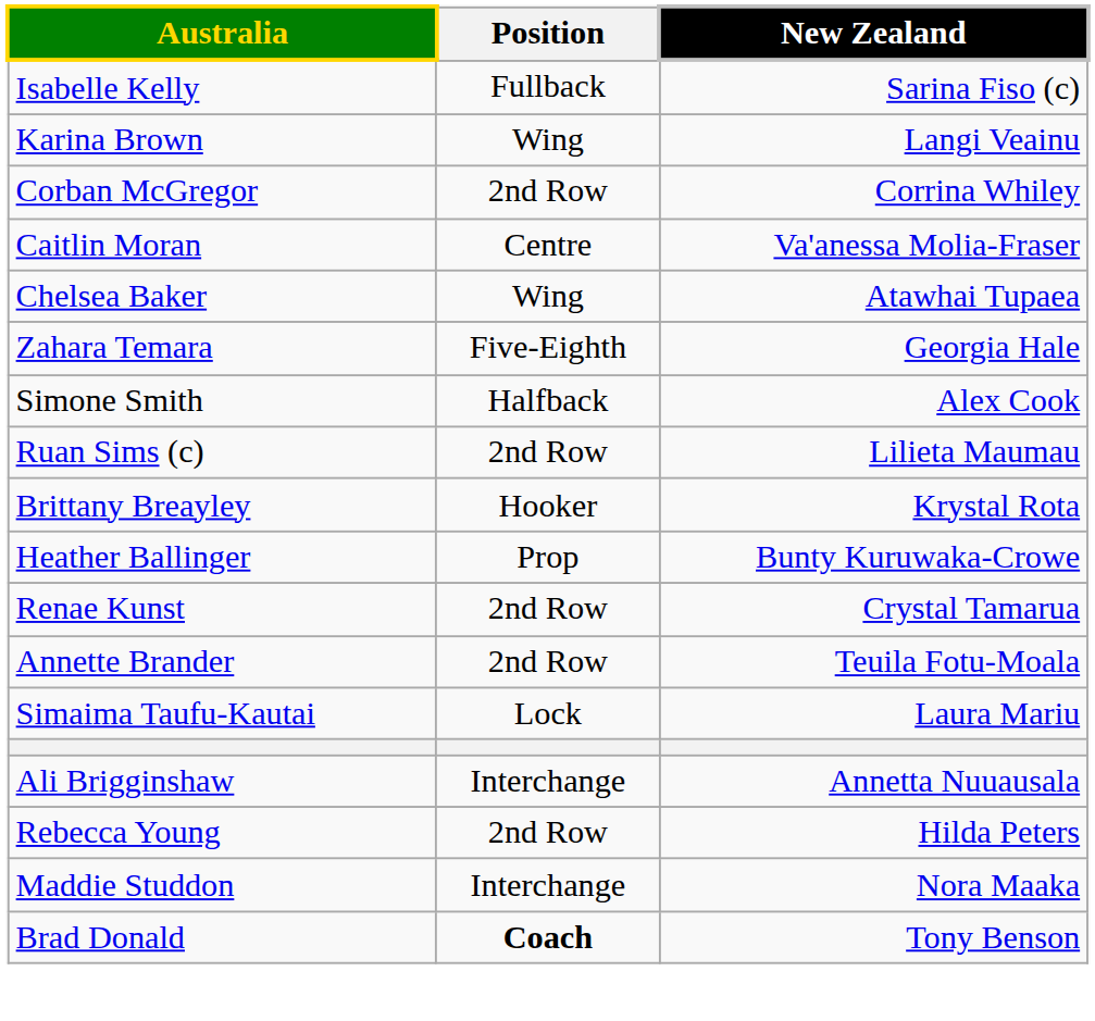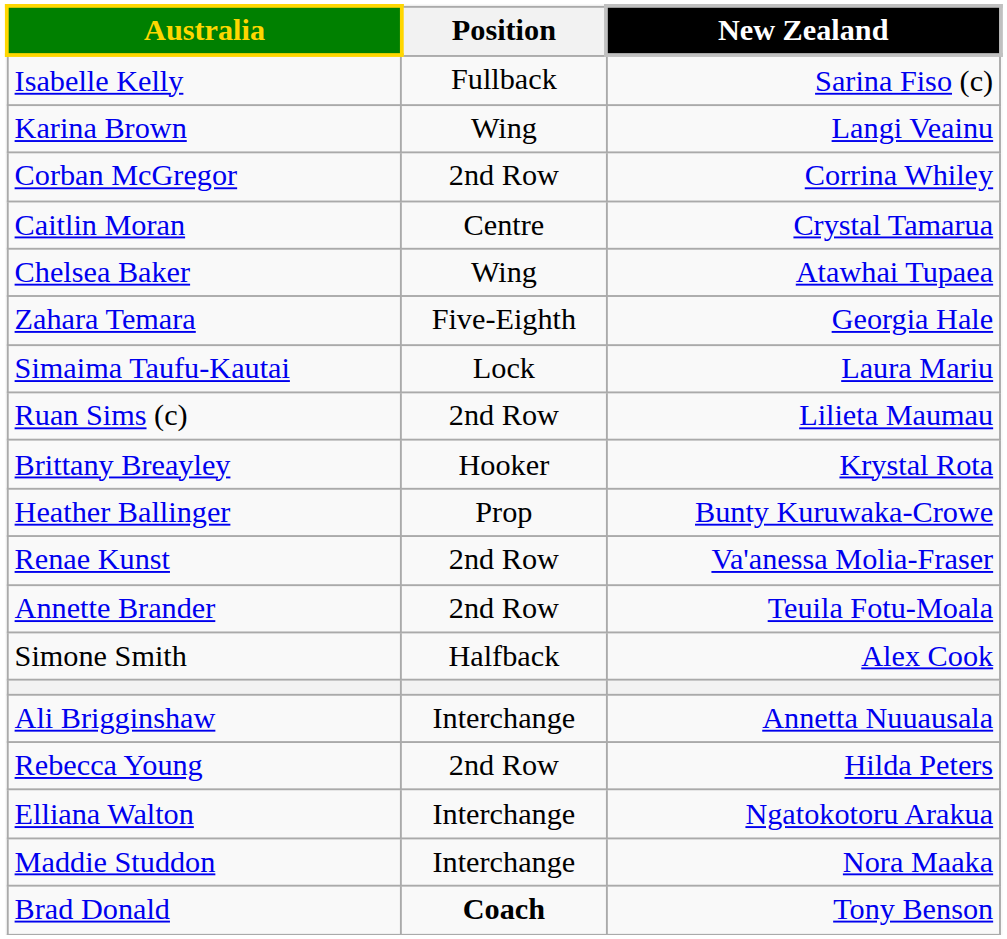 <table style="margin: 1em auto 1em auto" class="wikitable">
 <tr>
 <th align="centre" width="200" style="border: 2px solid gold; background: green; color: gold">Australia</th>
 <th width="100">Position</th>
 <th align="centre" width="200" style="border: 2px solid silver; background: black; color: white">New Zealand</th>
 </tr>
 <tr>
 <td align="left"><a href='#'>Isabelle Kelly</a></td>
 <td align="center">Fullback</td>
 <td align="right"><a href='#'>Sarina Fiso</a> (c)</td>
 </tr>
 <tr>
 <td align="left"><a href='#'>Karina Brown</a></td>
 <td align="center">Wing</td>
 <td align="right"><a href='#'>Langi Veainu</a></td>
 </tr>
 <tr>
 <td align="left"><a href='#'>Corban McGregor</a></td>
 <td align="center">2nd Row</td>
 <td align="right"><a href='#'>Corrina Whiley</a></td>
 </tr>
 <tr>
 <td align="left"><a href='#'>Caitlin Moran</a></td>
 <td align="center">Centre</td>
-<td align="right"><a href='#'>Va'anessa Molia-Fraser</a></td>
+<td align="right"><a href='#'>Crystal Tamarua</a></td>
 </tr>
 <tr>
 <td align="left"><a href='#'>Chelsea Baker</a></td>
 <td align="center">Wing</td>
 <td align="right"><a href='#'>Atawhai Tupaea</a></td>
 </tr>
 <tr>
 <td align="left"><a href='#'>Zahara Temara</a></td>
 <td align="center">Five-Eighth</td>
 <td align="right"><a href='#'>Georgia Hale</a></td>
 </tr>
 <tr>
-<td align="left">Simone Smith</td>
-<td align="center">Halfback</td>
-<td align="right"><a href='#'>Alex Cook</a></td>
+<td align="left"><a href='#'>Simaima Taufu-Kautai</a></td>
+<td align="center">Lock</td>
+<td align="right"><a href='#'>Laura Mariu</a></td>
 </tr>
 <tr>
 <td align="left"><a href='#'>Ruan Sims</a> (c)</td>
 <td align="center">2nd Row</td>
 <td align="right"><a href='#'>Lilieta Maumau</a></td>
 </tr>
 <tr>
 <td align="left"><a href='#'>Brittany Breayley</a></td>
 <td align="center">Hooker</td>
 <td align="right"><a href='#'>Krystal Rota</a></td>
 </tr>
 <tr>
 <td align="left"><a href='#'>Heather Ballinger</a></td>
 <td align="center">Prop</td>
 <td align="right"><a href='#'>Bunty Kuruwaka-Crowe</a></td>
 </tr>
 <tr>
 <td align="left"><a href='#'>Renae Kunst</a></td>
 <td align="center">2nd Row</td>
-<td align="right"><a href='#'>Crystal Tamarua</a></td>
+<td align="right"><a href='#'>Va'anessa Molia-Fraser</a></td>
 </tr>
 <tr>
 <td align="left"><a href='#'>Annette Brander</a></td>
 <td align="center">2nd Row</td>
 <td align="right"><a href='#'>Teuila Fotu-Moala</a></td>
 </tr>
 <tr>
-<td align="left"><a href='#'>Simaima Taufu-Kautai</a></td>
-<td align="center">Lock</td>
-<td align="right"><a href='#'>Laura Mariu</a></td>
+<td align="left">Simone Smith</td>
+<td align="center">Halfback</td>
+<td align="right"><a href='#'>Alex Cook</a></td>
 </tr>
 <tr>
 <th></th>
 <th></th>
 <th></th>
 </tr>
 <tr>
 <td align="left"><a href='#'>Ali Brigginshaw</a></td>
 <td align="center">Interchange</td>
 <td align="right"><a href='#'>Annetta Nuuausala</a></td>
 </tr>
 <tr>
 <td align="left"><a href='#'>Rebecca Young</a></td>
 <td align="center">2nd Row</td>
 <td align="right"><a href='#'>Hilda Peters</a></td>
 </tr>
 <tr>
+<td align="left"><a href='#'>Elliana Walton</a></td>
+<td align="center">Interchange</td>
+<td align="right"><a href='#'>Ngatokotoru Arakua</a></td>
+</tr>
+<tr>
 <td align="left"><a href='#'>Maddie Studdon</a></td>
 <td align="center">Interchange</td>
 <td align="right"><a href='#'>Nora Maaka</a></td>
 </tr>
 <tr>
 <td align="left"> <a href='#'>Brad Donald</a></td>
 <td align="center"><strong>Coach</strong></td>
 <td align="right"><a href='#'>Tony Benson</a> </td>
 </tr>
 </table>
